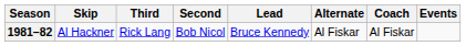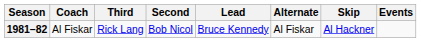 <table class="wikitable">
 <tr>
 <th scope="col">Season</th>
-<th scope="col">Skip</th>
+<th scope="col">Coach</th>
 <th scope="col">Third</th>
 <th scope="col">Second</th>
 <th scope="col">Lead</th>
 <th scope="col">Alternate</th>
-<th scope="col">Coach</th>
+<th scope="col">Skip</th>
 <th scope="col">Events</th>
 </tr>
 <tr>
 <th scope="row">1981–82</th>
-<td><a href='#'>Al Hackner</a></td>
+<td>Al Fiskar</td>
 <td><a href='#'>Rick Lang</a></td>
 <td><a href='#'>Bob Nicol</a></td>
 <td><a href='#'>Bruce Kennedy</a></td>
 <td>Al Fiskar</td>
-<td>Al Fiskar</td>
+<td><a href='#'>Al Hackner</a></td>
 <td> </td>
 </tr>
 </table>
